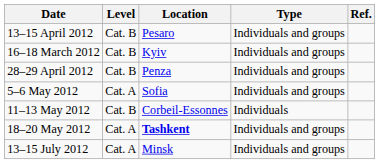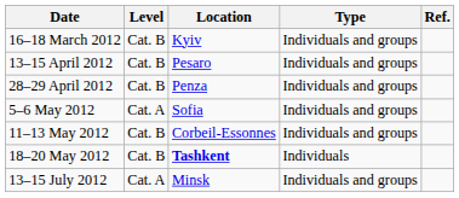 <table class="wikitable">
 <tr>
 <th>Date</th>
 <th>Level</th>
 <th>Location</th>
 <th>Type</th>
 <th>Ref.</th>
 </tr>
 <tr>
-<td>13–15 April 2012</td>
+<td>16–18 March 2012</td>
 <td>Cat. B</td>
-<td> <a href='#'>Pesaro</a></td>
+<td> <a href='#'>Kyiv</a></td>
 <td>Individuals and groups</td>
 <td></td>
 </tr>
 <tr>
-<td>16–18 March 2012</td>
+<td>13–15 April 2012</td>
 <td>Cat. B</td>
-<td> <a href='#'>Kyiv</a></td>
+<td> <a href='#'>Pesaro</a></td>
 <td>Individuals and groups</td>
 <td></td>
 </tr>
 <tr>
 <td>28–29 April 2012</td>
 <td>Cat. B</td>
 <td> <a href='#'>Penza</a></td>
 <td>Individuals and groups</td>
 <td></td>
 </tr>
 <tr>
 <td>5–6 May 2012</td>
 <td>Cat. A</td>
 <td> <a href='#'>Sofia</a></td>
 <td>Individuals and groups</td>
 <td></td>
 </tr>
 <tr>
 <td>11–13 May 2012</td>
 <td>Cat. B</td>
 <td> <a href='#'>Corbeil-Essonnes</a></td>
-<td>Individuals</td>
+<td>Individuals and groups</td>
 <td></td>
 </tr>
 <tr>
 <td>18–20 May 2012</td>
-<td>Cat. A</td>
+<td>Cat. B</td>
 <td><strong> <a href='#'>Tashkent</a></strong></td>
-<td>Individuals and groups</td>
+<td>Individuals</td>
 <td></td>
 </tr>
 <tr>
 <td>13–15 July 2012</td>
 <td>Cat. A</td>
 <td> <a href='#'>Minsk</a></td>
 <td>Individuals and groups</td>
 <td></td>
 </tr>
 </table>
